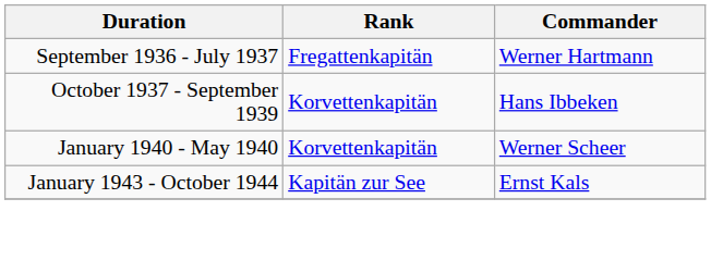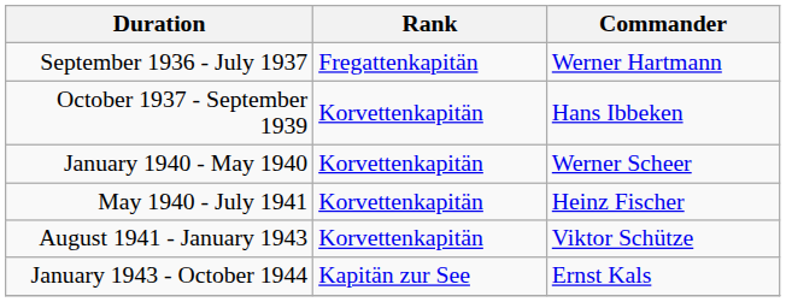 <table class="wikitable sortable">
 <tr>
 <th scope="col" width="200px">Duration</th>
 <th scope="col" width="150px">Rank</th>
 <th scope="col" width="150px">Commander</th>
 </tr>
 <tr>
 <td align="right">September 1936 - July 1937</td>
 <td align="left"><a href='#'>Fregattenkapitän</a></td>
 <td align="left"><a href='#'>Werner Hartmann</a></td>
 </tr>
 <tr>
 <td align="right">October 1937 - September 1939</td>
 <td align="left"><a href='#'>Korvettenkapitän</a></td>
 <td align="left"><a href='#'>Hans Ibbeken</a></td>
 </tr>
 <tr>
 <td align="right">January 1940 - May 1940</td>
 <td align="left"><a href='#'>Korvettenkapitän</a></td>
 <td align="left"><a href='#'>Werner Scheer</a></td>
 </tr>
 <tr>
+<td align="right">May 1940 - July 1941</td>
+<td align="left"><a href='#'>Korvettenkapitän</a></td>
+<td align="left"><a href='#'>Heinz Fischer</a></td>
+</tr>
+<tr>
+<td align="right">August 1941 - January 1943</td>
+<td align="left"><a href='#'>Korvettenkapitän</a></td>
+<td align="left"><a href='#'>Viktor Schütze</a></td>
+</tr>
+<tr>
 <td align="right">January 1943 - October 1944</td>
 <td align="left"><a href='#'>Kapitän zur See</a></td>
 <td align="left"><a href='#'>Ernst Kals</a></td>
 </tr>
 <tr>
 </tr>
 </table>
